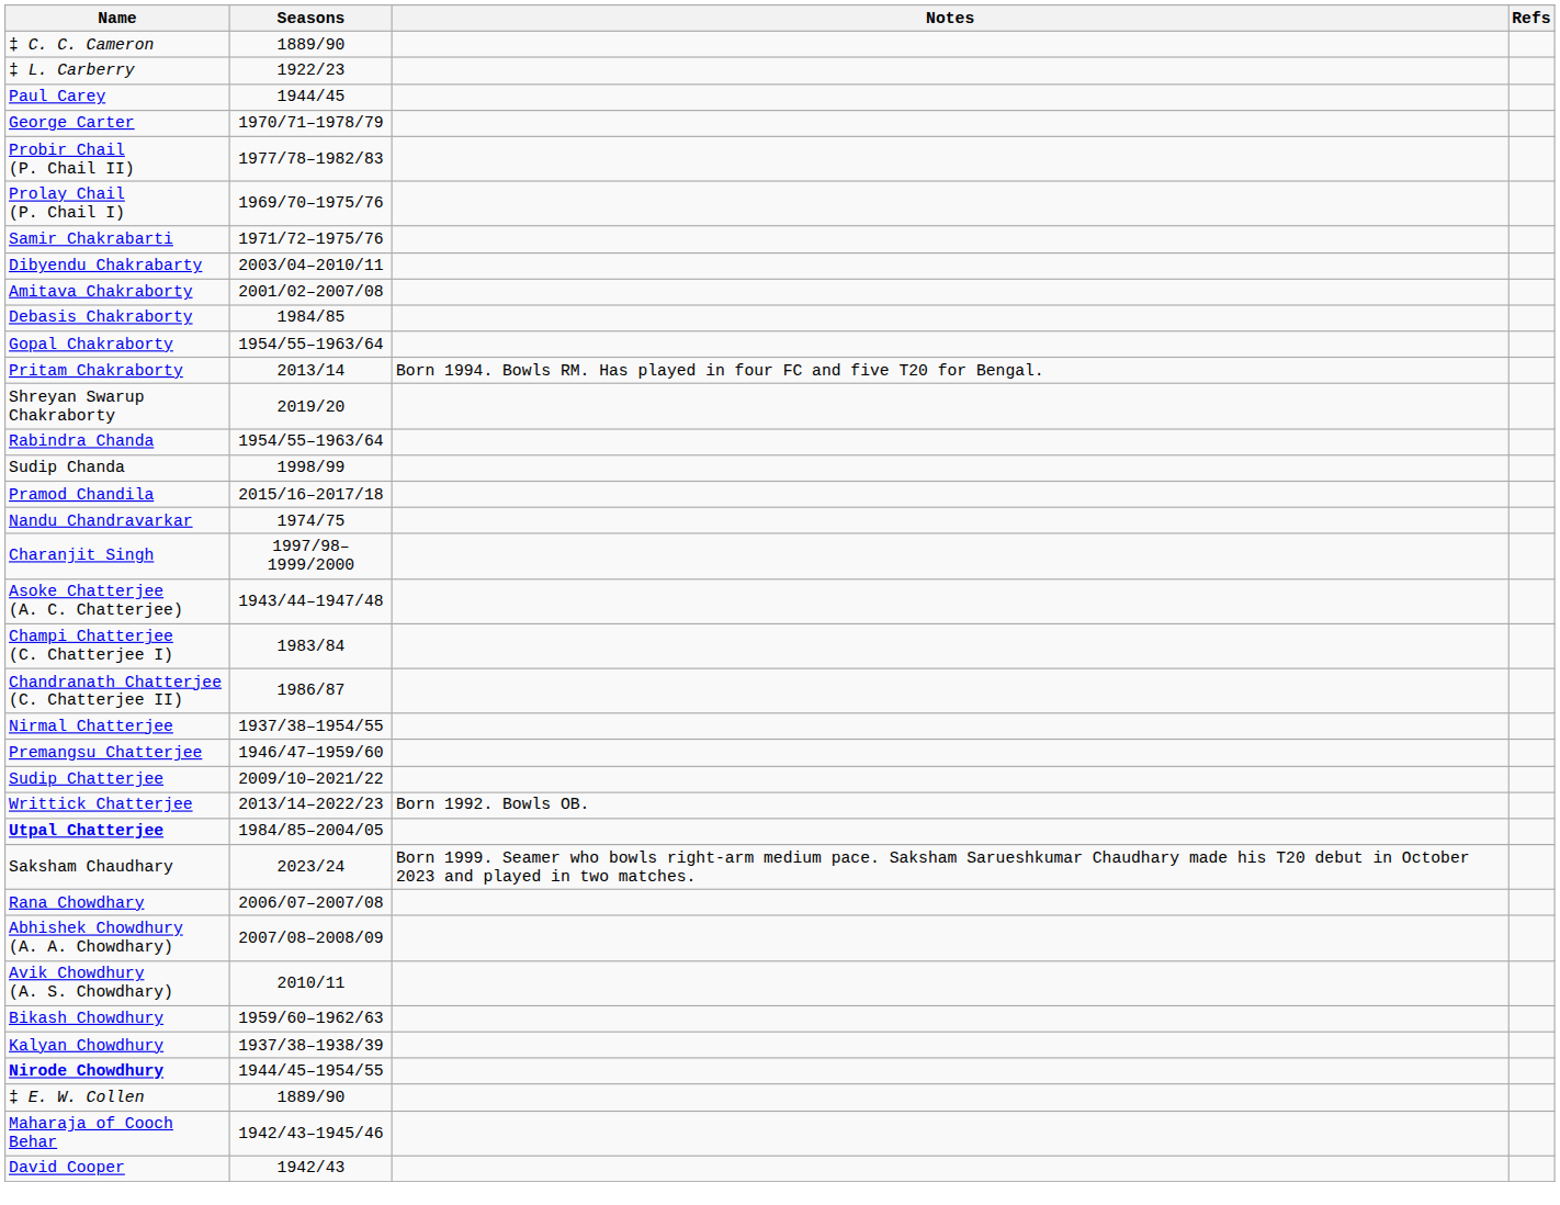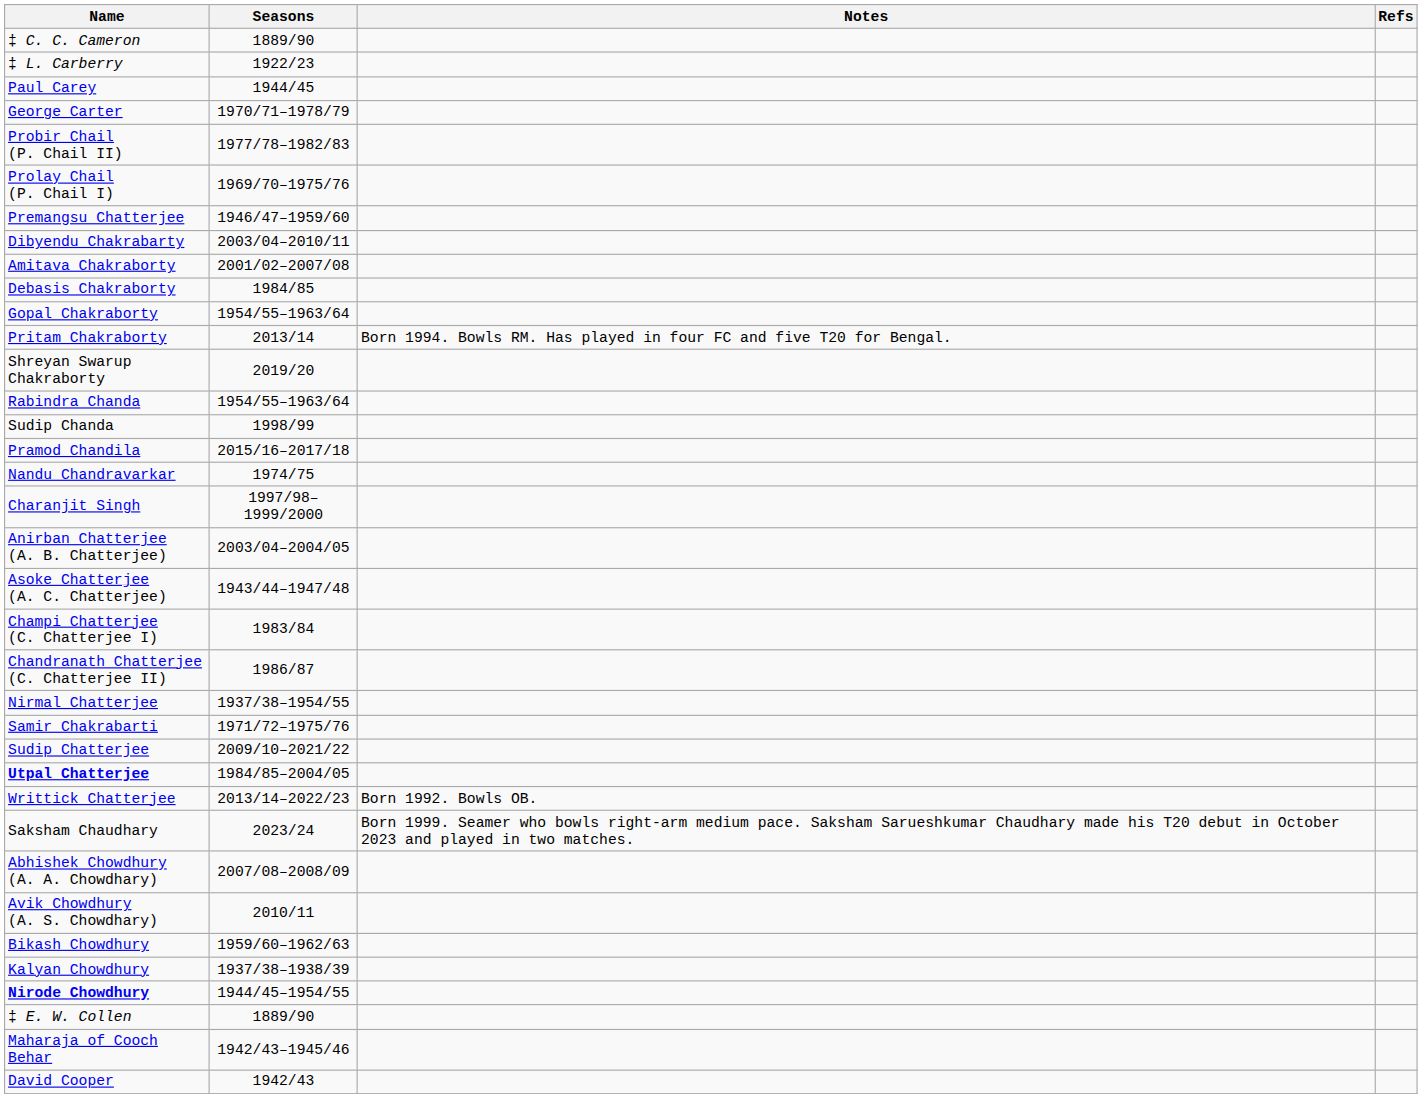 <table class="wikitable">
 <tr>
 <th style="width:175px">Name</th>
 <th style="width:125px">Seasons</th>
 <th>Notes</th>
 <th>Refs</th>
 </tr>
 <tr>
 <td>‡ <em>C. C. Cameron</em></td>
 <td align="center">1889/90</td>
 <td></td>
 <td></td>
 </tr>
 <tr>
 <td>‡ <em>L. Carberry</em></td>
 <td align="center">1922/23</td>
 <td></td>
 <td></td>
 </tr>
 <tr>
 <td><a href='#'>Paul Carey</a></td>
 <td align="center">1944/45</td>
 <td></td>
 <td></td>
 </tr>
 <tr>
 <td><a href='#'>George Carter</a></td>
 <td align="center">1970/71–1978/79</td>
 <td></td>
 <td></td>
 </tr>
 <tr>
 <td><a href='#'>Probir Chail</a><br>(P. Chail II)</td>
 <td align="center">1977/78–1982/83</td>
 <td></td>
 <td></td>
 </tr>
 <tr>
 <td><a href='#'>Prolay Chail</a><br>(P. Chail I)</td>
 <td align="center">1969/70–1975/76</td>
 <td></td>
 <td></td>
 </tr>
 <tr>
-<td><a href='#'>Samir Chakrabarti</a></td>
-<td align="center">1971/72–1975/76</td>
+<td><a href='#'>Premangsu Chatterjee</a></td>
+<td align="center">1946/47–1959/60</td>
 <td></td>
 <td></td>
 </tr>
 <tr>
 <td><a href='#'>Dibyendu Chakrabarty</a></td>
 <td align="center">2003/04–2010/11</td>
 <td></td>
 <td></td>
 </tr>
 <tr>
 <td><a href='#'>Amitava Chakraborty</a></td>
 <td align="center">2001/02–2007/08</td>
 <td></td>
 <td></td>
 </tr>
 <tr>
 <td><a href='#'>Debasis Chakraborty</a></td>
 <td align="center">1984/85</td>
 <td></td>
 <td></td>
 </tr>
 <tr>
 <td><a href='#'>Gopal Chakraborty</a></td>
 <td align="center">1954/55–1963/64</td>
 <td></td>
 <td></td>
 </tr>
 <tr>
 <td><a href='#'>Pritam Chakraborty</a></td>
 <td align="center">2013/14</td>
 <td>Born 1994. Bowls RM. Has played in four FC and five T20 for Bengal.</td>
 <td></td>
 </tr>
 <tr>
 <td>Shreyan Swarup Chakraborty</td>
 <td align="center">2019/20</td>
 <td></td>
 <td></td>
 </tr>
 <tr>
 <td><a href='#'>Rabindra Chanda</a></td>
 <td align="center">1954/55–1963/64</td>
 <td></td>
 <td></td>
 </tr>
 <tr>
 <td>Sudip Chanda</td>
 <td align="center">1998/99</td>
 <td></td>
 <td></td>
 </tr>
 <tr>
 <td><a href='#'>Pramod Chandila</a></td>
 <td align="center">2015/16–2017/18</td>
 <td></td>
 <td></td>
 </tr>
 <tr>
 <td><a href='#'>Nandu Chandravarkar</a></td>
 <td align="center">1974/75</td>
 <td></td>
 <td></td>
 </tr>
 <tr>
 <td><a href='#'>Charanjit Singh</a></td>
 <td align="center">1997/98–1999/2000</td>
 <td></td>
 <td></td>
 </tr>
 <tr>
+<td><a href='#'>Anirban Chatterjee</a><br>(A. B. Chatterjee)</td>
+<td align="center">2003/04–2004/05</td>
+<td></td>
+<td></td>
+</tr>
+<tr>
 <td><a href='#'>Asoke Chatterjee</a><br>(A. C. Chatterjee)</td>
 <td align="center">1943/44–1947/48</td>
 <td></td>
 <td></td>
 </tr>
 <tr>
 <td><a href='#'>Champi Chatterjee</a><br>(C. Chatterjee I)</td>
 <td align="center">1983/84</td>
 <td></td>
 <td></td>
 </tr>
 <tr>
 <td><a href='#'>Chandranath Chatterjee</a><br>(C. Chatterjee II)</td>
 <td align="center">1986/87</td>
 <td></td>
 <td></td>
 </tr>
 <tr>
 <td><a href='#'>Nirmal Chatterjee</a></td>
 <td align="center">1937/38–1954/55</td>
 <td></td>
 <td></td>
 </tr>
 <tr>
-<td><a href='#'>Premangsu Chatterjee</a></td>
-<td align="center">1946/47–1959/60</td>
+<td><a href='#'>Samir Chakrabarti</a></td>
+<td align="center">1971/72–1975/76</td>
 <td></td>
 <td></td>
 </tr>
 <tr>
 <td><a href='#'>Sudip Chatterjee</a></td>
 <td align="center">2009/10–2021/22</td>
 <td></td>
 <td></td>
 </tr>
 <tr>
+<td><strong><a href='#'>Utpal Chatterjee</a></strong></td>
+<td align="center">1984/85–2004/05</td>
+<td></td>
+<td></td>
+</tr>
+<tr>
 <td><a href='#'>Writtick Chatterjee</a></td>
 <td align="center">2013/14–2022/23</td>
 <td>Born 1992. Bowls OB.</td>
 <td></td>
 </tr>
 <tr>
-<td><strong><a href='#'>Utpal Chatterjee</a></strong></td>
-<td align="center">1984/85–2004/05</td>
-<td></td>
-<td></td>
-</tr>
-<tr>
 <td>Saksham Chaudhary</td>
 <td align="center">2023/24</td>
 <td>Born 1999. Seamer who bowls right-arm medium pace. Saksham Sarueshkumar Chaudhary made his T20 debut in October 2023 and played in two matches.</td>
-<td></td>
-</tr>
-<tr>
-<td><a href='#'>Rana Chowdhary</a></td>
-<td align="center">2006/07–2007/08</td>
-<td></td>
 <td></td>
 </tr>
 <tr>
 <td><a href='#'>Abhishek Chowdhury</a><br>(A. A. Chowdhary)</td>
 <td align="center">2007/08–2008/09</td>
 <td></td>
 <td></td>
 </tr>
 <tr>
 <td><a href='#'>Avik Chowdhury</a><br>(A. S. Chowdhary)</td>
 <td align="center">2010/11</td>
 <td></td>
 <td></td>
 </tr>
 <tr>
 <td><a href='#'>Bikash Chowdhury</a></td>
 <td align="center">1959/60–1962/63</td>
 <td></td>
 <td></td>
 </tr>
 <tr>
 <td><a href='#'>Kalyan Chowdhury</a></td>
 <td align="center">1937/38–1938/39</td>
 <td></td>
 <td></td>
 </tr>
 <tr>
 <td><strong><a href='#'>Nirode Chowdhury</a></strong></td>
 <td align="center">1944/45–1954/55</td>
 <td></td>
 <td></td>
 </tr>
 <tr>
 <td>‡ <em>E. W. Collen</em></td>
 <td align="center">1889/90</td>
 <td></td>
 <td></td>
 </tr>
 <tr>
 <td><a href='#'>Maharaja of Cooch Behar</a></td>
 <td align="center">1942/43–1945/46</td>
 <td></td>
 <td></td>
 </tr>
 <tr>
 <td><a href='#'>David Cooper</a></td>
 <td align="center">1942/43</td>
 <td></td>
 <td></td>
 </tr>
 <tr>
 </tr>
 </table>
